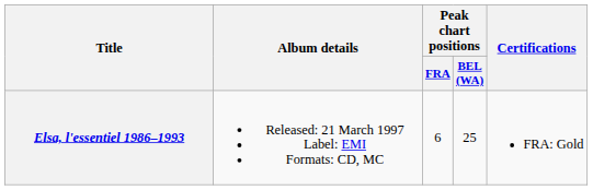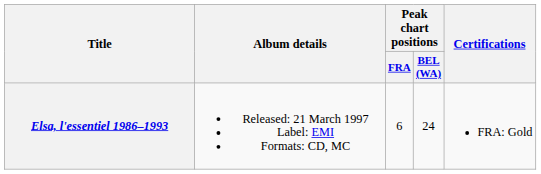 <table class="wikitable plainrowheaders" style="text-align:center;">
 <tr>
 <th rowspan="2" scope="col" style="width:15em;">Title</th>
 <th rowspan="2" scope="col" style="width:15em;">Album details</th>
 <th colspan="2">Peak chart positions</th>
 <th rowspan="2"><a href='#'>Certifications</a></th>
 </tr>
 <tr>
 <th scope="col" style="width:2em;font-size:90%;"><a href='#'>FRA</a><br></th>
 <th scope="col" style="width:2em;font-size:90%;"><a href='#'>BEL (WA)</a><br></th>
 </tr>
 <tr>
 <th scope="row"><em><a href='#'>Elsa, l'essentiel 1986–1993</a></em></th>
 <td><br><ul><li>Released: 21 March 1997</li><li>Label: <a href='#'>EMI</a></li><li>Formats: CD, MC</li></ul></td>
 <td>6</td>
-<td>25</td>
+<td>24</td>
 <td><br><ul><li>FRA: Gold</li></ul></td>
 </tr>
 </table>
